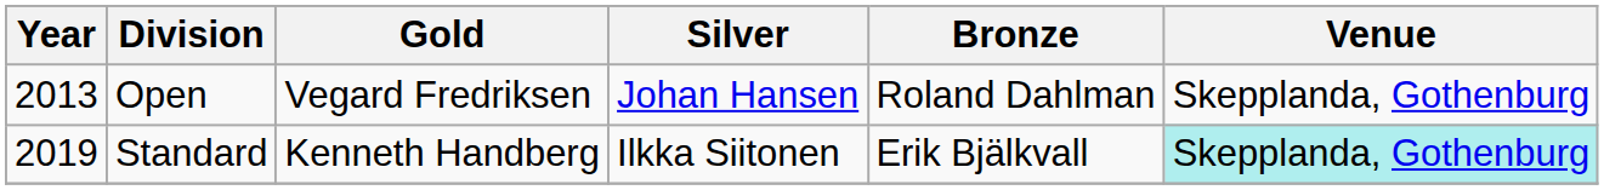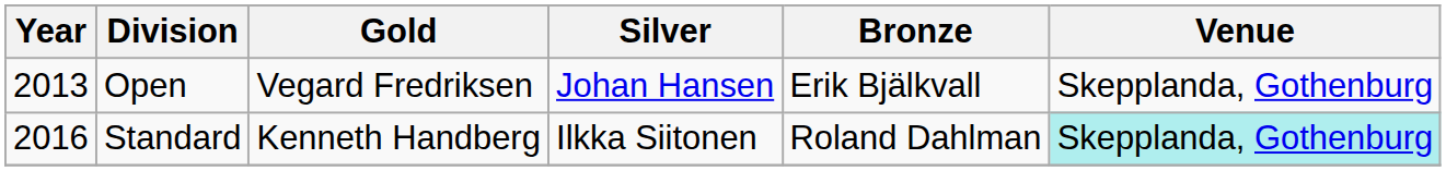 <table class="wikitable sortable" style="text-align: left;">
 <tr>
 <th>Year</th>
 <th>Division</th>
 <th> Gold</th>
 <th> Silver</th>
 <th> Bronze</th>
 <th>Venue</th>
 </tr>
 <tr>
 <td>2013</td>
 <td>Open</td>
 <td> Vegard Fredriksen</td>
 <td> <a href='#'>Johan Hansen</a></td>
-<td> Roland Dahlman</td>
+<td> Erik Bjälkvall</td>
 <td>Skepplanda, <a href='#'>Gothenburg</a></td>
 </tr>
 <tr>
-<td>2019</td>
+<td>2016</td>
 <td>Standard</td>
 <td> Kenneth Handberg</td>
 <td> Ilkka Siitonen</td>
-<td> Erik Bjälkvall</td>
+<td> Roland Dahlman</td>
 <td style="background: paleturquoise;">Skepplanda, <a href='#'>Gothenburg</a></td>
 </tr>
 <tr>
 </tr>
 </table>
